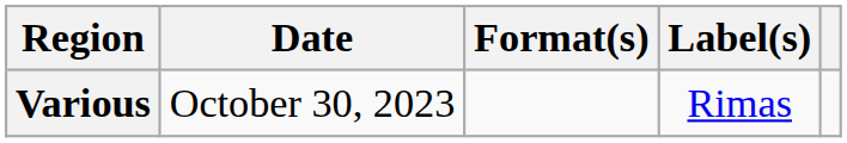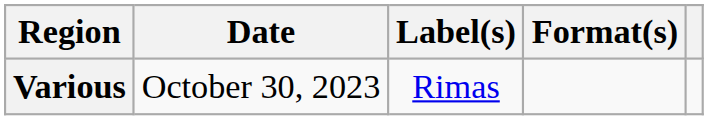 <table class="wikitable plainrowheaders" style="text-align:center;">
 <tr>
 <th scope="col">Region</th>
 <th scope="col">Date</th>
+<th scope="col">Label(s)</th>
 <th scope="col">Format(s)</th>
-<th scope="col">Label(s)</th>
 <th scope="col"></th>
 </tr>
 <tr>
 <th scope="row">Various</th>
 <td>October 30, 2023</td>
+<td><a href='#'>Rimas</a></td>
 <td></td>
-<td><a href='#'>Rimas</a></td>
 <td style="text-align:center"></td>
 </tr>
 </table>
